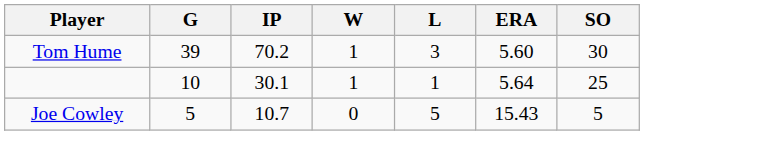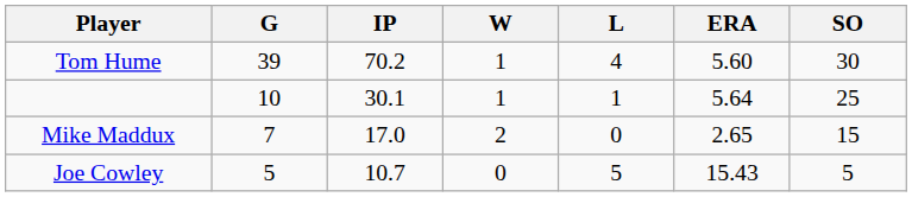 <table class="wikitable sortable">
 <tr>
 <th bgcolor="#DDDDFF" width="16%">Player</th>
 <th bgcolor="#DDDDFF" width="9%">G</th>
 <th bgcolor="#DDDDFF" width="9%">IP</th>
 <th bgcolor="#DDDDFF" width="9%">W</th>
 <th bgcolor="#DDDDFF" width="9%">L</th>
 <th bgcolor="#DDDDFF" width="9%">ERA</th>
 <th bgcolor="#DDDDFF" width="9%">SO</th>
 </tr>
 <tr align="center">
 <td><a href='#'>Tom Hume</a></td>
 <td>39</td>
 <td>70.2</td>
 <td>1</td>
-<td>3</td>
+<td>4</td>
 <td>5.60</td>
 <td>30</td>
 </tr>
 <tr align=center>
 <td></td>
 <td>10</td>
 <td>30.1</td>
 <td>1</td>
 <td>1</td>
 <td>5.64</td>
 <td>25</td>
 </tr>
+<tr align="center">
+<td><a href='#'>Mike Maddux</a></td>
+<td>7</td>
+<td>17.0</td>
+<td>2</td>
+<td>0</td>
+<td>2.65</td>
+<td>15</td>
+</tr>
 <tr align=center>
 <td><a href='#'>Joe Cowley</a></td>
 <td>5</td>
 <td>10.7</td>
 <td>0</td>
 <td>5</td>
 <td>15.43</td>
 <td>5</td>
 </tr>
 </table>
